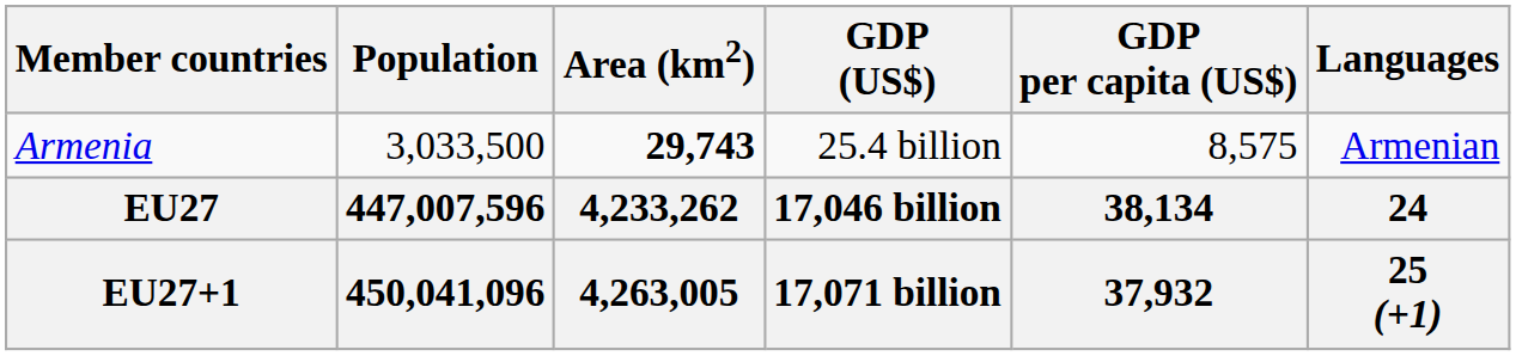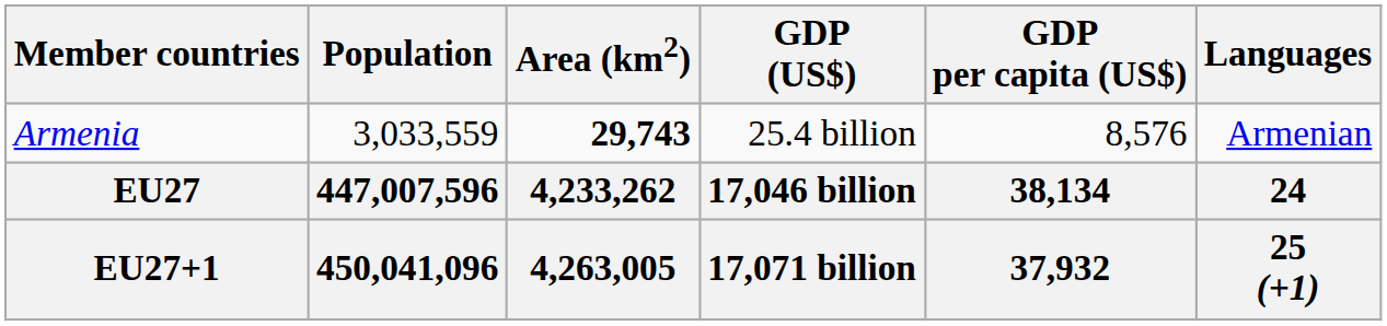 <table class="wikitable" style="text-align:right;">
 <tr>
 <th>Member countries</th>
 <th>Population</th>
 <th>Area (km<sup>2</sup>)</th>
 <th>GDP <br>(US$)</th>
 <th>GDP <br>per capita (US$)</th>
 <th>Languages</th>
 </tr>
 <tr>
 <td style="text-align:left;"> <em><a href='#'>Armenia</a></em></td>
-<td>3,033,500</td>
+<td>3,033,559</td>
 <td><strong>29,743</strong></td>
 <td>25.4 billion</td>
-<td>8,575</td>
+<td>8,576</td>
 <td><a href='#'>Armenian</a></td>
 </tr>
 <tr>
 <th>EU27</th>
 <th>447,007,596</th>
 <th>4,233,262</th>
 <th>17,046 billion</th>
 <th>38,134</th>
 <th>24</th>
 </tr>
 <tr>
 <th>EU27+1</th>
 <th>450,041,096 <br></th>
 <th>4,263,005 <br></th>
 <th>17,071 billion <br></th>
 <th>37,932</th>
 <th>25<br><em>(+1)</em></th>
 </tr>
 </table>
